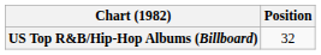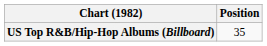 <table class="wikitable plainrowheaders" style="text-align:center">
 <tr>
 <th scope="col">Chart (1982)</th>
 <th scope="col">Position</th>
 </tr>
 <tr>
 <th scope="row">US Top R&B/Hip-Hop Albums (<em>Billboard</em>)</th>
-<td>32</td>
+<td>35</td>
 </tr>
 </table>
